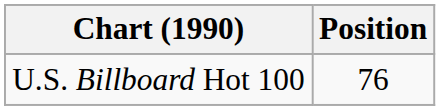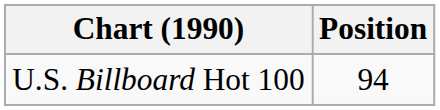 <table class="wikitable">
 <tr>
 <th>Chart (1990)</th>
 <th>Position</th>
 </tr>
 <tr>
 <td>U.S. <em>Billboard</em> Hot 100</td>
-<td align="center">76</td>
+<td align="center">94</td>
 </tr>
 </table>
